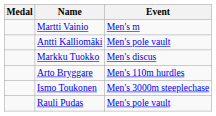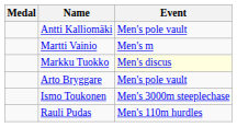 <table class="wikitable sortable" style="font-size:100%">
 <tr>
 <th>Medal</th>
 <th>Name</th>
 <th>Event</th>
 </tr>
 <tr>
 <td align=center></td>
+<td><a href='#'>Antti Kalliomäki</a></td>
+<td><a href='#'>Men's pole vault</a></td>
+</tr>
+<tr>
+<td align=center></td>
 <td><a href='#'>Martti Vainio</a></td>
 <td><a href='#'>Men's m</a></td>
 </tr>
 <tr>
 <td align=center></td>
-<td><a href='#'>Antti Kalliomäki</a></td>
-<td><a href='#'>Men's pole vault</a></td>
-</tr>
-<tr>
-<td align=center></td>
 <td><a href='#'>Markku Tuokko</a></td>
-<td><a href='#'>Men's discus</a></td>
+<td style="background: lightyellow;"><a href='#'>Men's discus</a></td>
 </tr>
 <tr>
 <td align=center></td>
 <td><a href='#'>Arto Bryggare</a></td>
-<td><a href='#'>Men's 110m hurdles</a></td>
+<td><a href='#'>Men's pole vault</a></td>
 </tr>
 <tr>
 <td align=center></td>
 <td><a href='#'>Ismo Toukonen</a></td>
 <td><a href='#'>Men's 3000m steeplechase</a></td>
 </tr>
 <tr>
 <td align=center></td>
 <td><a href='#'>Rauli Pudas</a></td>
-<td><a href='#'>Men's pole vault</a></td>
+<td><a href='#'>Men's 110m hurdles</a></td>
 </tr>
 </table>
